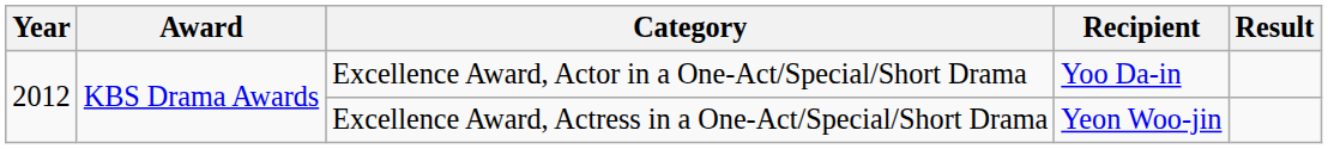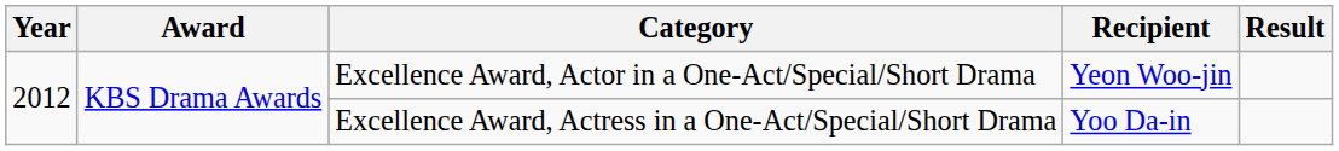 <table class="wikitable">
 <tr>
 <th>Year</th>
 <th>Award</th>
 <th>Category</th>
 <th>Recipient</th>
 <th>Result</th>
 </tr>
 <tr>
 <td rowspan=2>2012</td>
 <td rowspan=2><a href='#'>KBS Drama Awards</a></td>
 <td>Excellence Award, Actor in a One-Act/Special/Short Drama</td>
-<td><a href='#'>Yoo Da-in</a></td>
+<td><a href='#'>Yeon Woo-jin</a></td>
 <td></td>
 </tr>
 <tr>
 <td>Excellence Award, Actress in a One-Act/Special/Short Drama</td>
-<td><a href='#'>Yeon Woo-jin</a></td>
+<td><a href='#'>Yoo Da-in</a></td>
 <td></td>
 </tr>
 </table>
